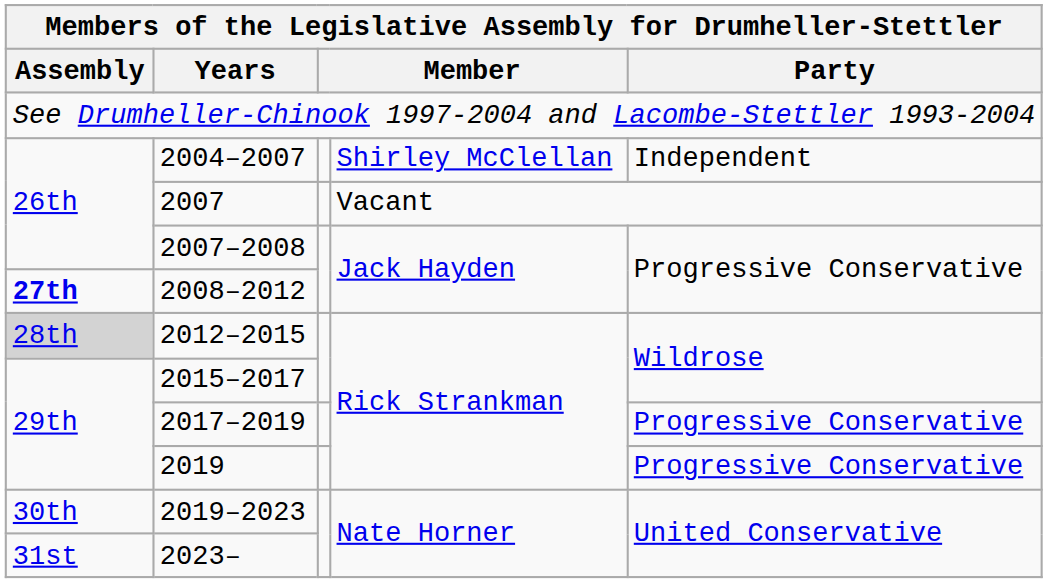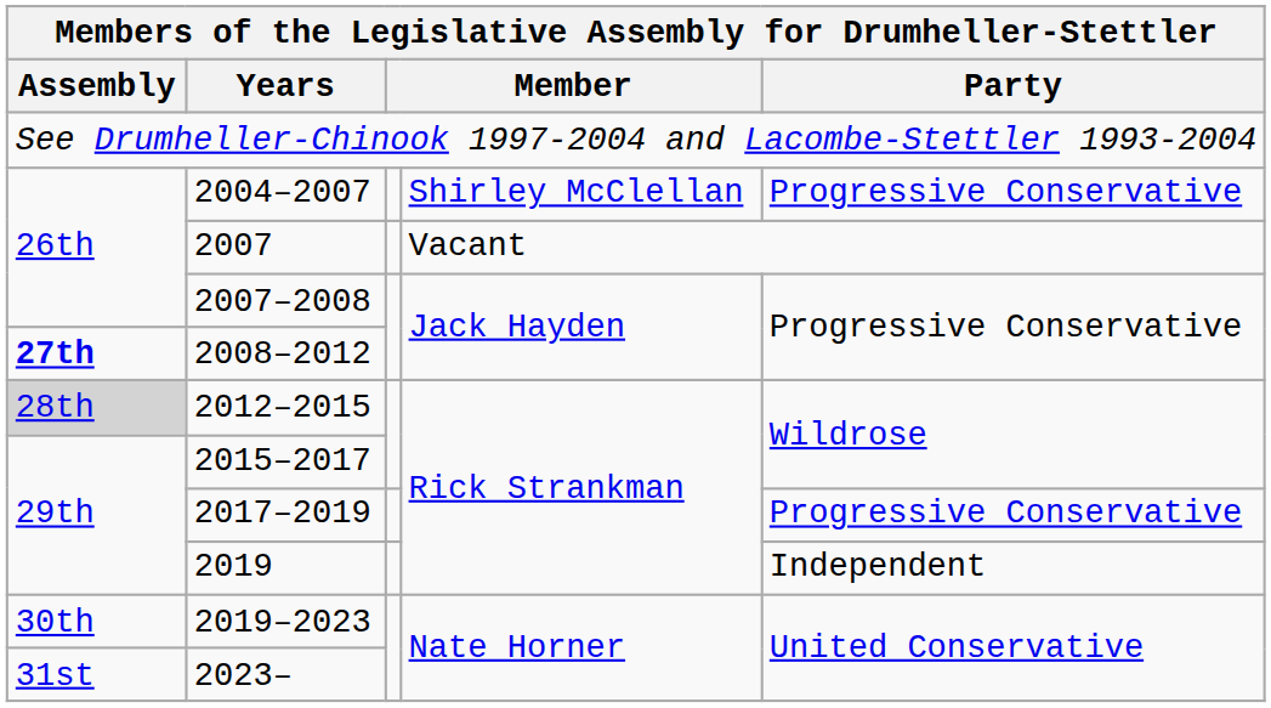 <table class="wikitable" align=right>
 <tr>
 <th colspan=5>Members of the Legislative Assembly for Drumheller-Stettler</th>
 </tr>
 <tr>
 <th>Assembly</th>
 <th>Years</th>
 <th colspan="2">Member</th>
 <th>Party</th>
 </tr>
 <tr>
 <td align="center" colspan=5><em>See <a href='#'>Drumheller-Chinook</a> 1997-2004 and <a href='#'>Lacombe-Stettler</a> 1993-2004</em></td>
 </tr>
 <tr>
 <td rowspan=3><a href='#'>26th</a></td>
 <td>2004–2007</td>
 <td></td>
 <td><a href='#'>Shirley McClellan</a></td>
-<td>Independent</td>
+<td><a href='#'>Progressive Conservative</a></td>
 </tr>
 <tr>
 <td>2007</td>
 <td></td>
 <td colspan=2>Vacant</td>
 </tr>
 <tr>
 <td>2007–2008</td>
 <td rowspan=2 ></td>
 <td rowspan=2><a href='#'>Jack Hayden</a></td>
 <td rowspan=2>Progressive Conservative</td>
 </tr>
 <tr>
 <td><strong><a href='#'>27th</a></strong></td>
 <td>2008–2012</td>
 </tr>
 <tr>
 <td style="background: lightgrey;"><a href='#'>28th</a></td>
 <td>2012–2015</td>
 <td rowspan=2 ></td>
 <td rowspan=4><a href='#'>Rick Strankman</a></td>
 <td rowspan=2><a href='#'>Wildrose</a></td>
 </tr>
 <tr>
 <td rowspan=3><a href='#'>29th</a></td>
 <td>2015–2017</td>
 </tr>
 <tr>
 <td>2017–2019</td>
 <td></td>
 <td><a href='#'>Progressive Conservative</a></td>
 </tr>
 <tr>
 <td>2019</td>
 <td></td>
-<td><a href='#'>Progressive Conservative</a></td>
+<td>Independent</td>
 </tr>
 <tr>
 <td><a href='#'>30th</a></td>
 <td>2019–2023</td>
 <td rowspan=2 ></td>
 <td rowspan=2><a href='#'>Nate Horner</a></td>
 <td rowspan=2><a href='#'>United Conservative</a></td>
 </tr>
 <tr>
 <td><a href='#'>31st</a></td>
 <td>2023–</td>
 </tr>
 </table>
